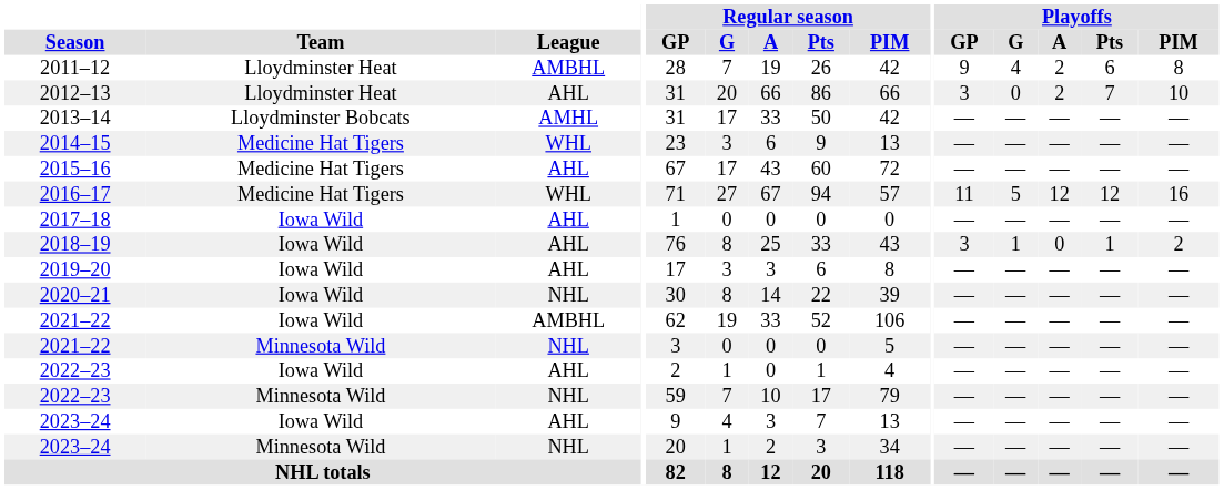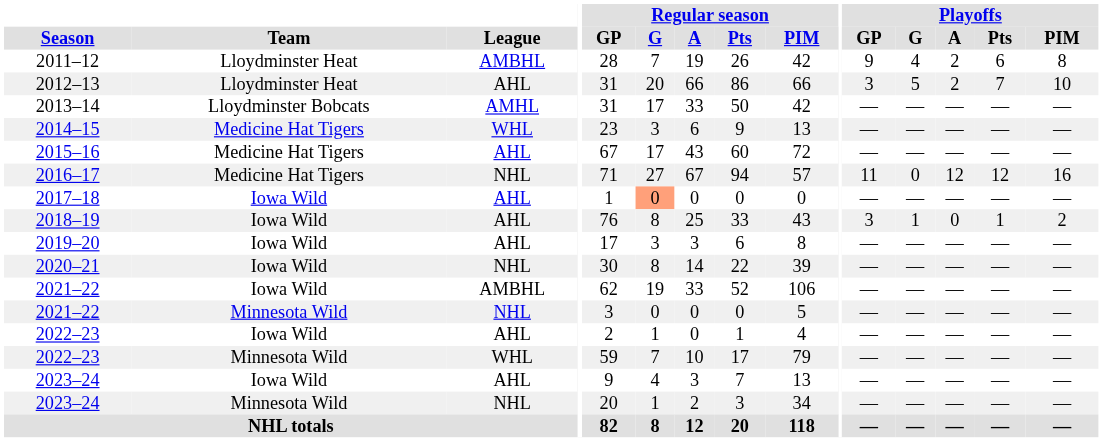 <table border="0" cellpadding="1" cellspacing="0" style="text-align:center; width:60em">
 <tr bgcolor="#e0e0e0">
 <th colspan="3" bgcolor="#ffffff"></th>
 <th rowspan="99" bgcolor="#ffffff"></th>
 <th colspan="5"><a href='#'>Regular season</a></th>
 <th rowspan="99" bgcolor="#ffffff"></th>
 <th colspan="5"><a href='#'>Playoffs</a></th>
 </tr>
 <tr bgcolor="#e0e0e0">
 <th><a href='#'>Season</a></th>
 <th>Team</th>
 <th>League</th>
 <th>GP</th>
 <th><a href='#'>G</a></th>
 <th><a href='#'>A</a></th>
 <th><a href='#'>Pts</a></th>
 <th><a href='#'>PIM</a></th>
 <th>GP</th>
 <th>G</th>
 <th>A</th>
 <th>Pts</th>
 <th>PIM</th>
 </tr>
 <tr>
 <td>2011–12</td>
 <td>Lloydminster Heat</td>
 <td><a href='#'>AMBHL</a></td>
 <td>28</td>
 <td>7</td>
 <td>19</td>
 <td>26</td>
 <td>42</td>
 <td>9</td>
 <td>4</td>
 <td>2</td>
 <td>6</td>
 <td>8</td>
 </tr>
 <tr bgcolor="#f0f0f0">
 <td>2012–13</td>
 <td>Lloydminster Heat</td>
 <td>AHL</td>
 <td>31</td>
 <td>20</td>
 <td>66</td>
 <td>86</td>
 <td>66</td>
 <td>3</td>
-<td>0</td>
+<td>5</td>
 <td>2</td>
 <td>7</td>
 <td>10</td>
 </tr>
 <tr>
 <td>2013–14</td>
 <td>Lloydminster Bobcats</td>
 <td><a href='#'>AMHL</a></td>
 <td>31</td>
 <td>17</td>
 <td>33</td>
 <td>50</td>
 <td>42</td>
 <td>—</td>
 <td>—</td>
 <td>—</td>
 <td>—</td>
 <td>—</td>
 </tr>
 <tr bgcolor="#f0f0f0">
 <td><a href='#'>2014–15</a></td>
 <td><a href='#'>Medicine Hat Tigers</a></td>
 <td><a href='#'>WHL</a></td>
 <td>23</td>
 <td>3</td>
 <td>6</td>
 <td>9</td>
 <td>13</td>
 <td>—</td>
 <td>—</td>
 <td>—</td>
 <td>—</td>
 <td>—</td>
 </tr>
 <tr>
 <td><a href='#'>2015–16</a></td>
 <td>Medicine Hat Tigers</td>
 <td><a href='#'>AHL</a></td>
 <td>67</td>
 <td>17</td>
 <td>43</td>
 <td>60</td>
 <td>72</td>
 <td>—</td>
 <td>—</td>
 <td>—</td>
 <td>—</td>
 <td>—</td>
 </tr>
 <tr bgcolor="#f0f0f0">
 <td><a href='#'>2016–17</a></td>
 <td>Medicine Hat Tigers</td>
-<td>WHL</td>
+<td>NHL</td>
 <td>71</td>
 <td>27</td>
 <td>67</td>
 <td>94</td>
 <td>57</td>
 <td>11</td>
-<td>5</td>
+<td>0</td>
 <td>12</td>
 <td>12</td>
 <td>16</td>
 </tr>
 <tr>
 <td><a href='#'>2017–18</a></td>
 <td><a href='#'>Iowa Wild</a></td>
 <td><a href='#'>AHL</a></td>
 <td>1</td>
-<td>0</td>
+<td style="background: lightsalmon;">0</td>
 <td>0</td>
 <td>0</td>
 <td>0</td>
 <td>—</td>
 <td>—</td>
 <td>—</td>
 <td>—</td>
 <td>—</td>
 </tr>
 <tr bgcolor="#f0f0f0">
 <td><a href='#'>2018–19</a></td>
 <td>Iowa Wild</td>
 <td>AHL</td>
 <td>76</td>
 <td>8</td>
 <td>25</td>
 <td>33</td>
 <td>43</td>
 <td>3</td>
 <td>1</td>
 <td>0</td>
 <td>1</td>
 <td>2</td>
 </tr>
 <tr>
 <td><a href='#'>2019–20</a></td>
 <td>Iowa Wild</td>
 <td>AHL</td>
 <td>17</td>
 <td>3</td>
 <td>3</td>
 <td>6</td>
 <td>8</td>
 <td>—</td>
 <td>—</td>
 <td>—</td>
 <td>—</td>
 <td>—</td>
 </tr>
 <tr bgcolor="#f0f0f0">
 <td><a href='#'>2020–21</a></td>
 <td>Iowa Wild</td>
 <td>NHL</td>
 <td>30</td>
 <td>8</td>
 <td>14</td>
 <td>22</td>
 <td>39</td>
 <td>—</td>
 <td>—</td>
 <td>—</td>
 <td>—</td>
 <td>—</td>
 </tr>
 <tr>
 <td><a href='#'>2021–22</a></td>
 <td>Iowa Wild</td>
 <td>AMBHL</td>
 <td>62</td>
 <td>19</td>
 <td>33</td>
 <td>52</td>
 <td>106</td>
 <td>—</td>
 <td>—</td>
 <td>—</td>
 <td>—</td>
 <td>—</td>
 </tr>
 <tr bgcolor="#f0f0f0">
 <td><a href='#'>2021–22</a></td>
 <td><a href='#'>Minnesota Wild</a></td>
 <td><a href='#'>NHL</a></td>
 <td>3</td>
 <td>0</td>
 <td>0</td>
 <td>0</td>
 <td>5</td>
 <td>—</td>
 <td>—</td>
 <td>—</td>
 <td>—</td>
 <td>—</td>
 </tr>
 <tr>
 <td><a href='#'>2022–23</a></td>
 <td>Iowa Wild</td>
 <td>AHL</td>
 <td>2</td>
 <td>1</td>
 <td>0</td>
 <td>1</td>
 <td>4</td>
 <td>—</td>
 <td>—</td>
 <td>—</td>
 <td>—</td>
 <td>—</td>
 </tr>
 <tr bgcolor="#f0f0f0">
 <td><a href='#'>2022–23</a></td>
 <td>Minnesota Wild</td>
-<td>NHL</td>
+<td>WHL</td>
 <td>59</td>
 <td>7</td>
 <td>10</td>
 <td>17</td>
 <td>79</td>
 <td>—</td>
 <td>—</td>
 <td>—</td>
 <td>—</td>
 <td>—</td>
 </tr>
 <tr>
 <td><a href='#'>2023–24</a></td>
 <td>Iowa Wild</td>
 <td>AHL</td>
 <td>9</td>
 <td>4</td>
 <td>3</td>
 <td>7</td>
 <td>13</td>
 <td>—</td>
 <td>—</td>
 <td>—</td>
 <td>—</td>
 <td>—</td>
 </tr>
 <tr bgcolor="#f0f0f0">
 <td><a href='#'>2023–24</a></td>
 <td>Minnesota Wild</td>
 <td>NHL</td>
 <td>20</td>
 <td>1</td>
 <td>2</td>
 <td>3</td>
 <td>34</td>
 <td>—</td>
 <td>—</td>
 <td>—</td>
 <td>—</td>
 <td>—</td>
 </tr>
 <tr bgcolor="#e0e0e0">
 <th colspan="3">NHL totals</th>
 <th>82</th>
 <th>8</th>
 <th>12</th>
 <th>20</th>
 <th>118</th>
 <th>—</th>
 <th>—</th>
 <th>—</th>
 <th>—</th>
 <th>—</th>
 </tr>
 </table>
